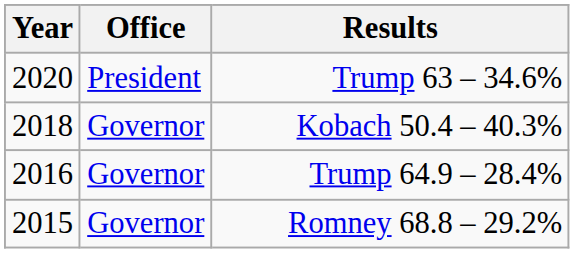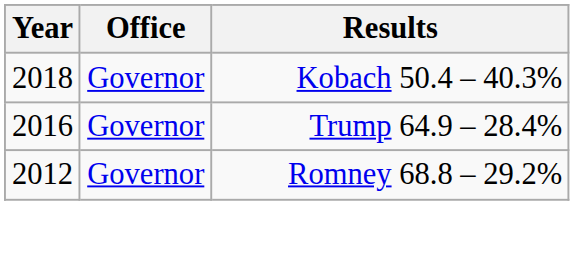 <table class=wikitable>
 <tr>
 <th width="30">Year</th>
 <th width="60">Office</th>
 <th width="180">Results</th>
-</tr>
-<tr>
-<td>2020</td>
-<td><a href='#'>President</a></td>
-<td align="right" ><a href='#'>Trump</a> 63 – 34.6%</td>
 </tr>
 <tr>
 <td>2018</td>
 <td><a href='#'>Governor</a></td>
 <td align="right" ><a href='#'>Kobach</a> 50.4 – 40.3%</td>
 </tr>
 <tr>
 <td>2016</td>
 <td><a href='#'>Governor</a></td>
 <td align="right" ><a href='#'>Trump</a> 64.9 – 28.4%</td>
 </tr>
 <tr>
-<td>2015</td>
+<td>2012</td>
 <td><a href='#'>Governor</a></td>
 <td align="right" ><a href='#'>Romney</a> 68.8 – 29.2%</td>
 </tr>
 </table>
